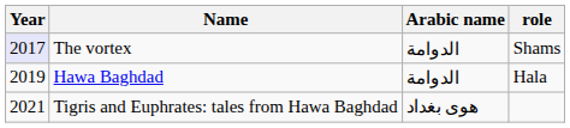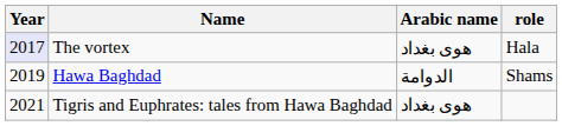 <table class="wikitable">
 <tr>
 <th>Year</th>
 <th>Name</th>
 <th>Arabic name</th>
 <th>role</th>
 </tr>
 <tr>
 <td style="background: lavender;">2017</td>
 <td>The vortex</td>
-<td>الدوامة</td>
-<td>Shams</td>
+<td>هوى بغداد</td>
+<td>Hala</td>
 </tr>
 <tr>
 <td>2019</td>
 <td><a href='#'>Hawa Baghdad</a></td>
 <td>الدوامة</td>
-<td>Hala</td>
+<td>Shams</td>
 </tr>
 <tr>
 <td>2021</td>
 <td>Tigris and Euphrates: tales from Hawa Baghdad</td>
 <td>هوى بغداد</td>
 <td></td>
 </tr>
 </table>
